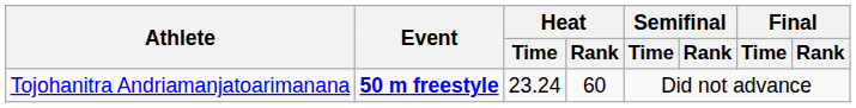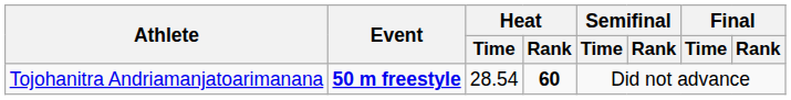 <table class=wikitable style="font-size:90%;">
 <tr>
 <th rowspan="2">Athlete</th>
 <th rowspan="2">Event</th>
 <th colspan="2">Heat</th>
 <th colspan="2">Semifinal</th>
 <th colspan="2">Final</th>
 </tr>
 <tr style="font-size:95%">
 <th>Time</th>
 <th>Rank</th>
 <th>Time</th>
 <th>Rank</th>
 <th>Time</th>
 <th>Rank</th>
 </tr>
 <tr align=center>
 <td align=left><a href='#'>Tojohanitra Andriamanjatoarimanana</a></td>
 <td align=left><strong><a href='#'>50 m freestyle</a></strong></td>
-<td>23.24</td>
-<td>60</td>
+<td>28.54</td>
+<td><strong>60</strong></td>
 <td colspan=4>Did not advance</td>
 </tr>
 </table>
